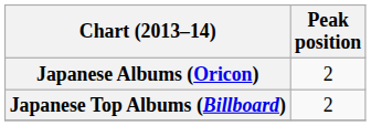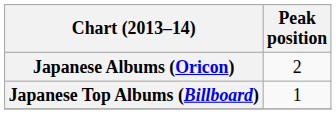 <table class="wikitable plainrowheaders" style="text-align:center;">
 <tr>
 <th>Chart (2013–14)</th>
 <th>Peak<br>position</th>
 </tr>
 <tr>
 <th scope="row">Japanese Albums (<a href='#'>Oricon</a>)</th>
 <td>2</td>
 </tr>
 <tr>
 <th scope="row">Japanese Top Albums (<em><a href='#'>Billboard</a></em>)</th>
-<td>2</td>
+<td>1</td>
 </tr>
 <tr>
 </tr>
 </table>
